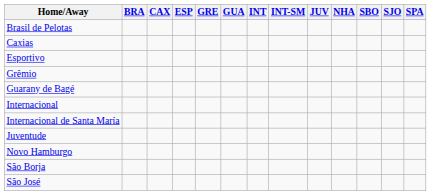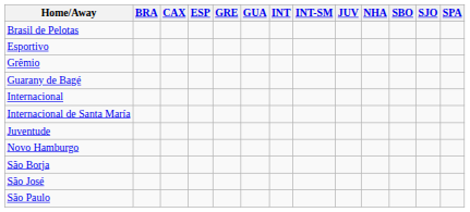 <table class="wikitable">
 <tr>
 <th>Home/Away</th>
 <th><a href='#'>BRA</a></th>
 <th><a href='#'>CAX</a></th>
 <th><a href='#'>ESP</a></th>
 <th><a href='#'>GRE</a></th>
 <th><a href='#'>GUA</a></th>
 <th><a href='#'>INT</a></th>
 <th><a href='#'>INT-SM</a></th>
 <th><a href='#'>JUV</a></th>
 <th><a href='#'>NHA</a></th>
 <th><a href='#'>SBO</a></th>
 <th><a href='#'>SJO</a></th>
 <th><a href='#'>SPA</a></th>
 </tr>
 <tr>
 <td><a href='#'>Brasil de Pelotas</a></td>
-<td></td>
-<td></td>
-<td></td>
-<td></td>
-<td></td>
-<td></td>
-<td></td>
-<td></td>
-<td></td>
-<td></td>
-<td></td>
-<td></td>
-</tr>
-<tr>
-<td><a href='#'>Caxias</a></td>
 <td></td>
 <td></td>
 <td></td>
 <td></td>
 <td></td>
 <td></td>
 <td></td>
 <td></td>
 <td></td>
 <td></td>
 <td></td>
 <td></td>
 </tr>
 <tr>
 <td><a href='#'>Esportivo</a></td>
 <td></td>
 <td></td>
 <td></td>
 <td></td>
 <td></td>
 <td></td>
 <td></td>
 <td></td>
 <td></td>
 <td></td>
 <td></td>
 <td></td>
 </tr>
 <tr>
 <td><a href='#'>Grêmio</a></td>
 <td></td>
 <td></td>
 <td></td>
 <td></td>
 <td></td>
 <td></td>
 <td></td>
 <td></td>
 <td></td>
 <td></td>
 <td></td>
 <td></td>
 </tr>
 <tr>
 <td><a href='#'>Guarany de Bagé</a></td>
 <td></td>
 <td></td>
 <td></td>
 <td></td>
 <td></td>
 <td></td>
 <td></td>
 <td></td>
 <td></td>
 <td></td>
 <td></td>
 <td></td>
 </tr>
 <tr>
 <td><a href='#'>Internacional</a></td>
 <td></td>
 <td></td>
 <td></td>
 <td></td>
 <td></td>
 <td></td>
 <td></td>
 <td></td>
 <td></td>
 <td></td>
 <td></td>
 <td></td>
 </tr>
 <tr>
 <td><a href='#'>Internacional de Santa María</a></td>
 <td></td>
 <td></td>
 <td></td>
 <td></td>
 <td></td>
 <td></td>
 <td></td>
 <td></td>
 <td></td>
 <td></td>
 <td></td>
 <td></td>
 </tr>
 <tr>
 <td><a href='#'>Juventude</a></td>
 <td></td>
 <td></td>
 <td></td>
 <td></td>
 <td></td>
 <td></td>
 <td></td>
 <td></td>
 <td></td>
 <td></td>
 <td></td>
 <td></td>
 </tr>
 <tr>
 <td><a href='#'>Novo Hamburgo</a></td>
 <td></td>
 <td></td>
 <td></td>
 <td></td>
 <td></td>
 <td></td>
 <td></td>
 <td></td>
 <td></td>
 <td></td>
 <td></td>
 <td></td>
 </tr>
 <tr>
 <td><a href='#'>São Borja</a></td>
 <td></td>
 <td></td>
 <td></td>
 <td></td>
 <td></td>
 <td></td>
 <td></td>
 <td></td>
 <td></td>
 <td></td>
 <td></td>
 <td></td>
 </tr>
 <tr>
 <td><a href='#'>São José</a></td>
 <td></td>
 <td></td>
 <td></td>
 <td></td>
 <td></td>
 <td></td>
 <td></td>
 <td></td>
 <td></td>
 <td></td>
 <td></td>
 <td></td>
 </tr>
+<tr>
+<td><a href='#'>São Paulo</a></td>
+<td></td>
+<td></td>
+<td></td>
+<td></td>
+<td></td>
+<td></td>
+<td></td>
+<td></td>
+<td></td>
+<td></td>
+<td></td>
+<td></td>
+</tr>
 </table>
